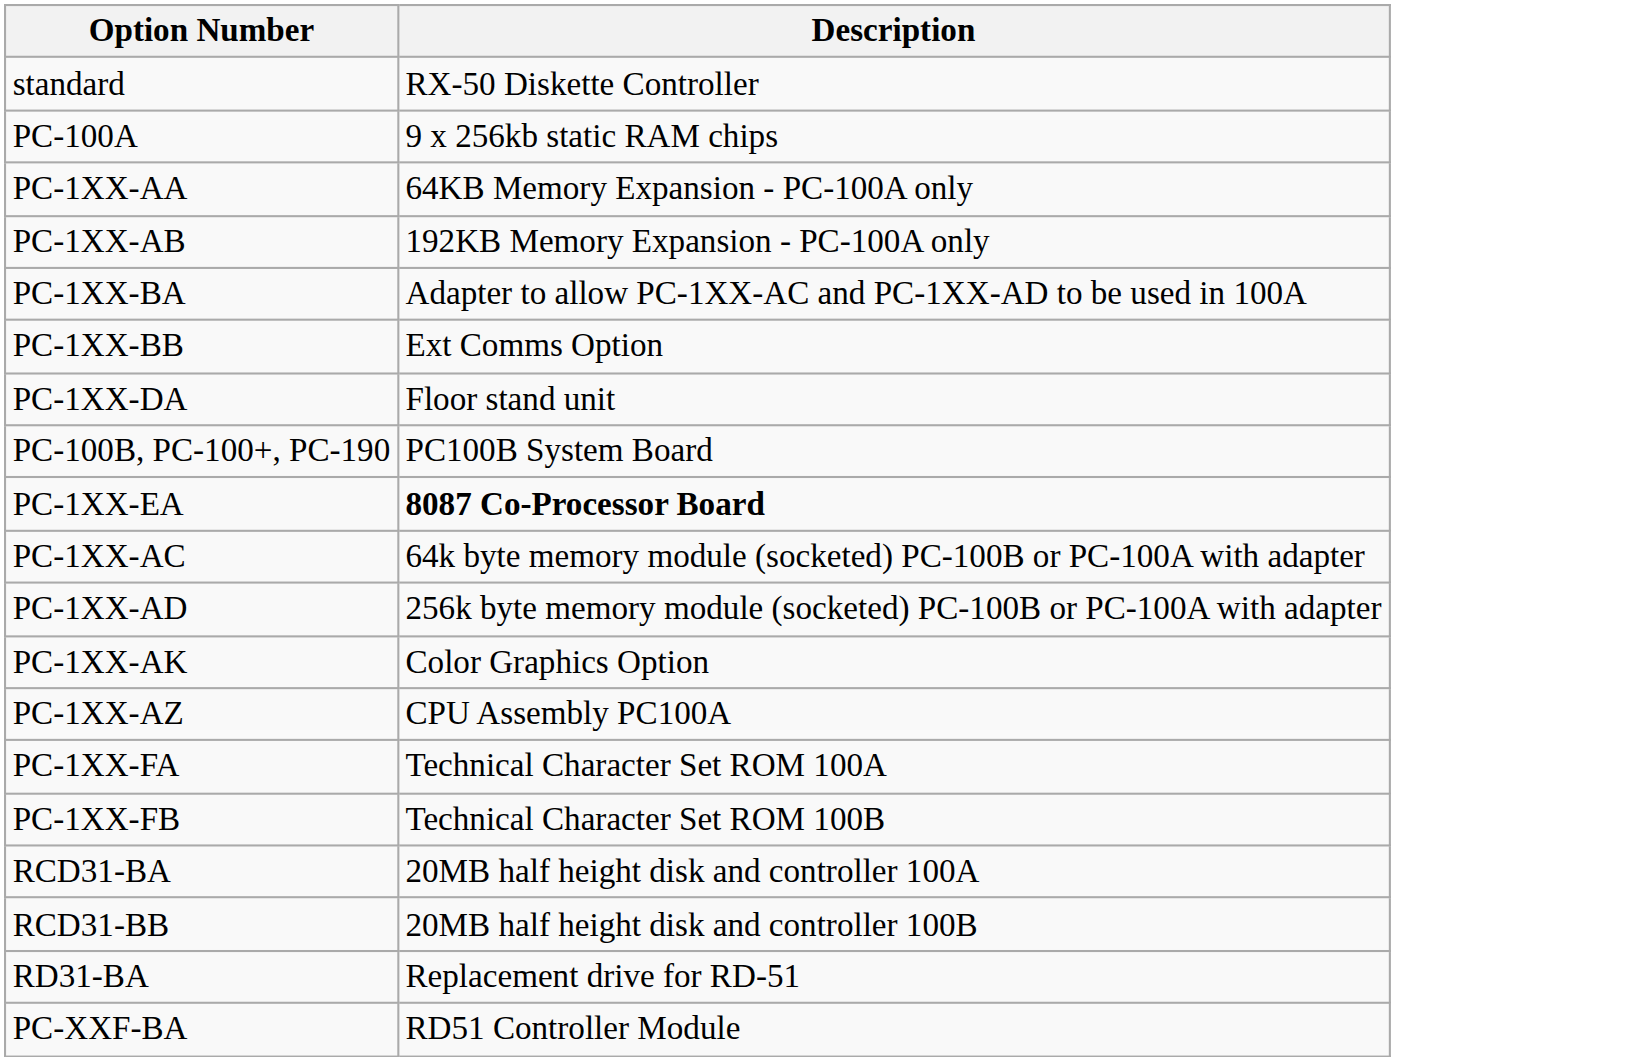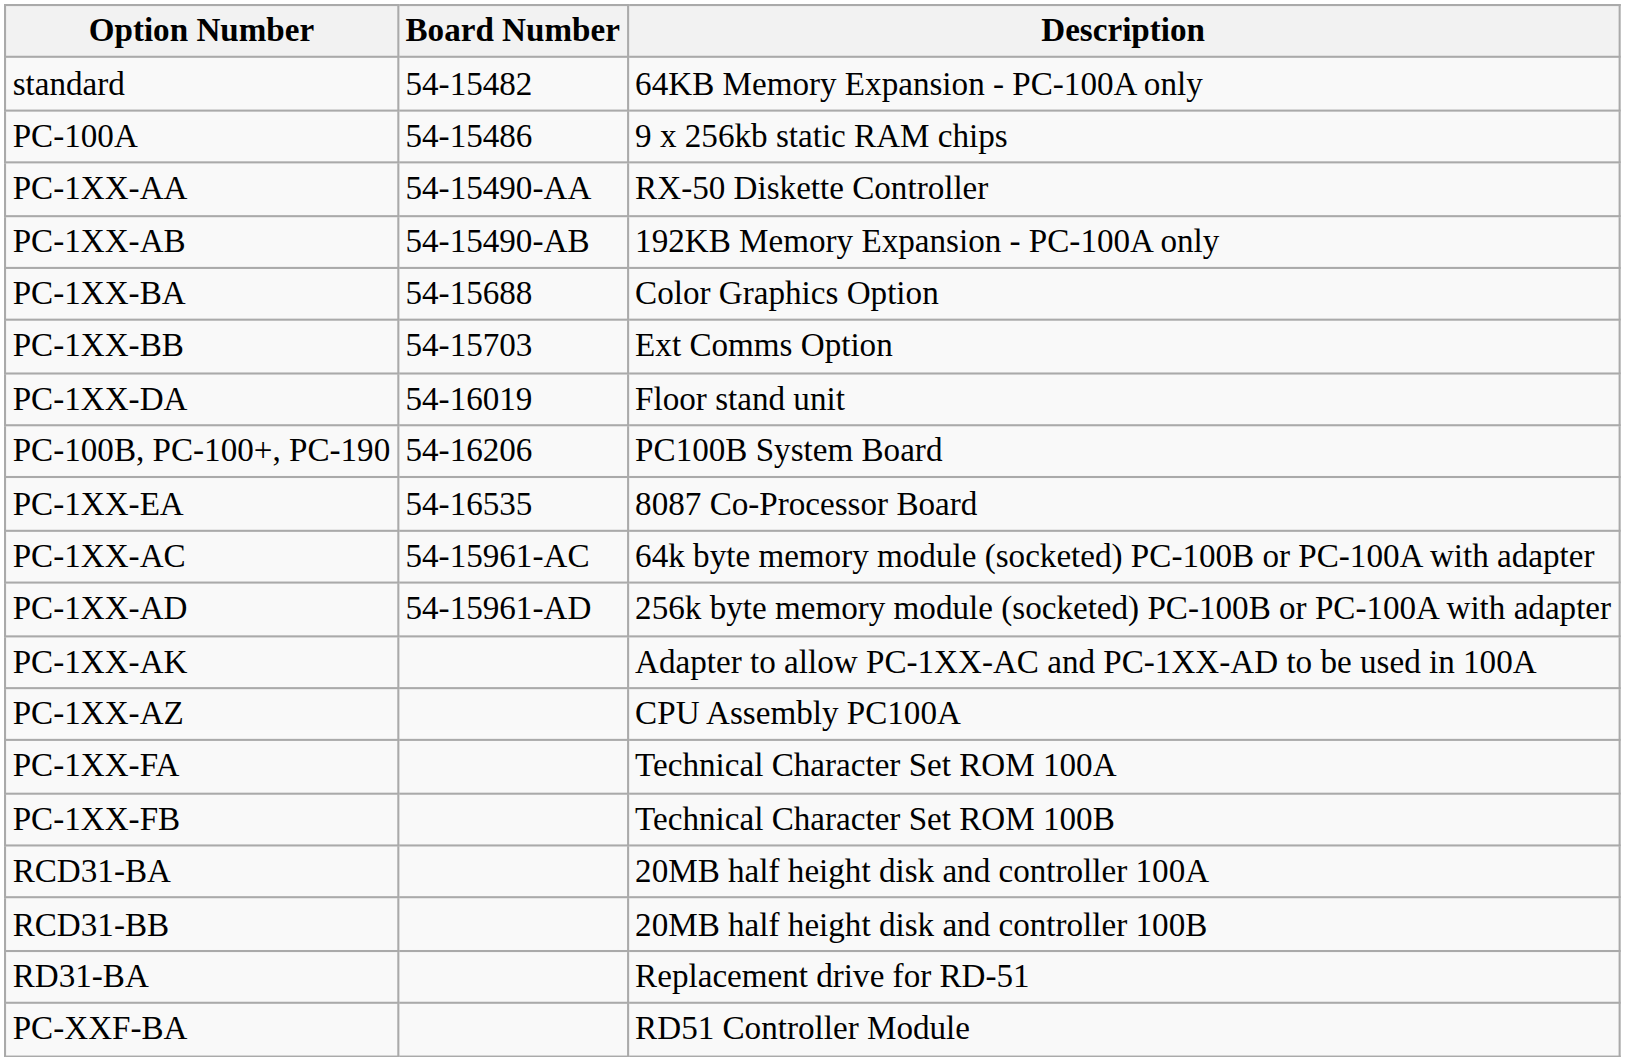 <table class="wikitable">
 <tr>
 <th>Option Number</th>
+<th>Board Number</th>
 <th>Description</th>
 </tr>
 <tr>
 <td>standard</td>
-<td>RX-50 Diskette Controller</td>
+<td>54-15482</td>
+<td>64KB Memory Expansion - PC-100A only</td>
 </tr>
 <tr>
 <td>PC-100A</td>
+<td>54-15486</td>
 <td>9 x 256kb static RAM chips</td>
 </tr>
 <tr>
 <td>PC-1XX-AA</td>
-<td>64KB Memory Expansion - PC-100A only</td>
+<td>54-15490-AA</td>
+<td>RX-50 Diskette Controller</td>
 </tr>
 <tr>
 <td>PC-1XX-AB</td>
+<td>54-15490-AB</td>
 <td>192KB Memory Expansion - PC-100A only</td>
 </tr>
 <tr>
 <td>PC-1XX-BA</td>
-<td>Adapter to allow PC-1XX-AC and PC-1XX-AD to be used in 100A</td>
+<td>54-15688</td>
+<td>Color Graphics Option</td>
 </tr>
 <tr>
 <td>PC-1XX-BB</td>
+<td>54-15703</td>
 <td>Ext Comms Option</td>
 </tr>
 <tr>
 <td>PC-1XX-DA</td>
+<td>54-16019</td>
 <td>Floor stand unit</td>
 </tr>
 <tr>
 <td>PC-100B, PC-100+, PC-190</td>
+<td>54-16206</td>
 <td>PC100B System Board</td>
 </tr>
 <tr>
 <td>PC-1XX-EA</td>
-<td><strong>8087 Co-Processor Board</strong></td>
+<td>54-16535</td>
+<td>8087 Co-Processor Board</td>
 </tr>
 <tr>
 <td>PC-1XX-AC</td>
+<td>54-15961-AC</td>
 <td>64k byte memory module (socketed) PC-100B or PC-100A with adapter</td>
 </tr>
 <tr>
 <td>PC-1XX-AD</td>
+<td>54-15961-AD</td>
 <td>256k byte memory module (socketed) PC-100B or PC-100A with adapter</td>
 </tr>
 <tr>
 <td>PC-1XX-AK</td>
-<td>Color Graphics Option</td>
+<td></td>
+<td>Adapter to allow PC-1XX-AC and PC-1XX-AD to be used in 100A</td>
 </tr>
 <tr>
 <td>PC-1XX-AZ</td>
+<td></td>
 <td>CPU Assembly PC100A</td>
 </tr>
 <tr>
 <td>PC-1XX-FA</td>
+<td></td>
 <td>Technical Character Set ROM 100A</td>
 </tr>
 <tr>
 <td>PC-1XX-FB</td>
+<td></td>
 <td>Technical Character Set ROM 100B</td>
 </tr>
 <tr>
 <td>RCD31-BA</td>
+<td></td>
 <td>20MB half height disk and controller 100A</td>
 </tr>
 <tr>
 <td>RCD31-BB</td>
+<td></td>
 <td>20MB half height disk and controller 100B</td>
 </tr>
 <tr>
 <td>RD31-BA</td>
+<td></td>
 <td>Replacement drive for RD-51</td>
 </tr>
 <tr>
 <td>PC-XXF-BA</td>
+<td></td>
 <td>RD51 Controller Module</td>
 </tr>
 </table>
